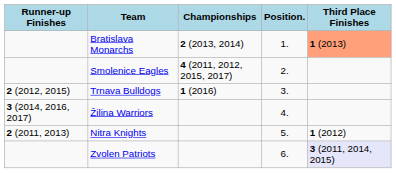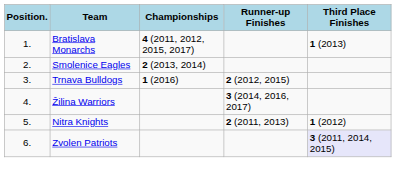 <table class=wikitable>
 <tr align=center>
-<th style="background:lightblue" width=130> Runner-up Finishes</th>
+<th style="background:lightblue">Position.</th>
 <th style="background:lightblue" width=140>Team</th>
 <th style="background:lightblue" width=130> Championships</th>
-<th style="background:lightblue">Position.</th>
+<th style="background:lightblue" width=130> Runner-up Finishes</th>
 <th style="background:lightblue" width=130> Third Place Finishes</th>
 </tr>
 <tr>
+<td align=center>1.</td>
+<td><a href='#'>Bratislava Monarchs</a></td>
+<td><strong>4</strong> (2011, 2012, 2015, 2017)</td>
 <td></td>
-<td><a href='#'>Bratislava Monarchs</a></td>
-<td><strong>2</strong> (2013, 2014)</td>
-<td align=center>1.</td>
-<td style="background: lightsalmon;"><strong>1</strong> (2013)</td>
+<td><strong>1</strong> (2013)</td>
 </tr>
 <tr>
+<td align=center>2.</td>
+<td><a href='#'>Smolenice Eagles</a></td>
+<td><strong>2</strong> (2013, 2014)</td>
 <td></td>
-<td><a href='#'>Smolenice Eagles</a></td>
-<td><strong>4</strong> (2011, 2012, 2015, 2017)</td>
-<td align=center>2.</td>
 <td></td>
 </tr>
 <tr>
-<td><strong>2</strong> (2012, 2015)</td>
+<td align=center>3.</td>
 <td><a href='#'>Trnava Bulldogs</a></td>
 <td><strong>1</strong> (2016)</td>
-<td align=center>3.</td>
+<td><strong>2</strong> (2012, 2015)</td>
 <td></td>
 </tr>
 <tr>
-<td><strong>3</strong> (2014, 2016, 2017)</td>
+<td align=center>4.</td>
 <td><a href='#'>Žilina Warriors</a></td>
 <td></td>
-<td align=center>4.</td>
+<td><strong>3</strong> (2014, 2016, 2017)</td>
 <td></td>
 </tr>
 <tr>
-<td><strong>2</strong> (2011, 2013)</td>
+<td style="text-align:center">5.</td>
 <td><a href='#'>Nitra Knights</a></td>
 <td></td>
-<td style="text-align:center">5.</td>
+<td><strong>2</strong> (2011, 2013)</td>
 <td><strong>1</strong> (2012)</td>
 </tr>
 <tr>
-<td></td>
+<td align=center>6.</td>
 <td><a href='#'>Zvolen Patriots</a></td>
 <td></td>
-<td align=center>6.</td>
+<td></td>
 <td style="background: lavender;"><strong>3</strong> (2011, 2014, 2015)</td>
 </tr>
 </table>
